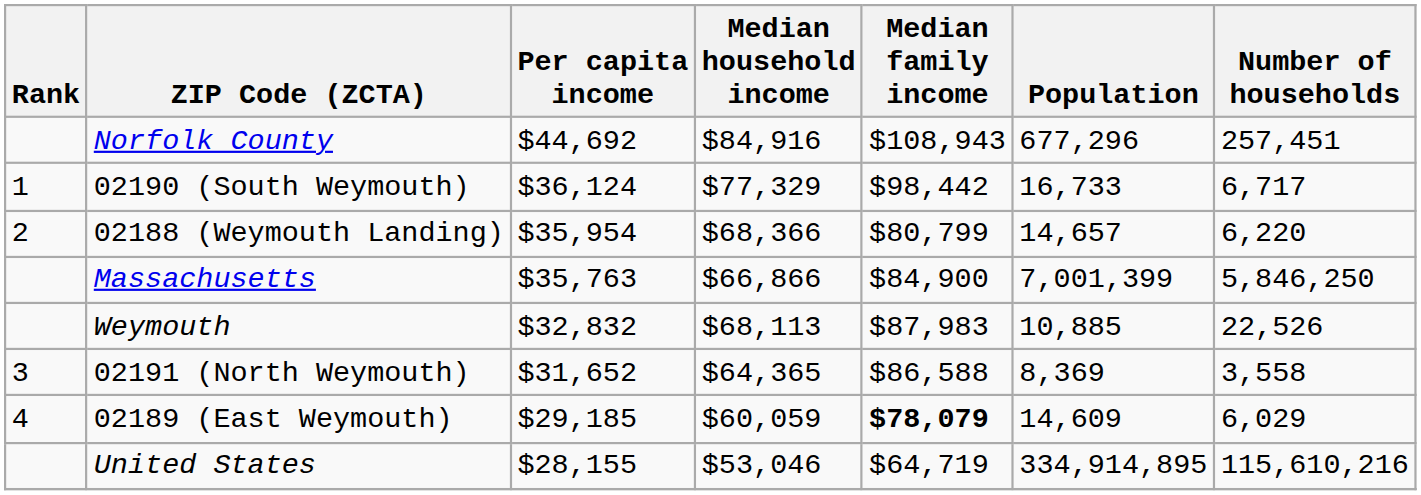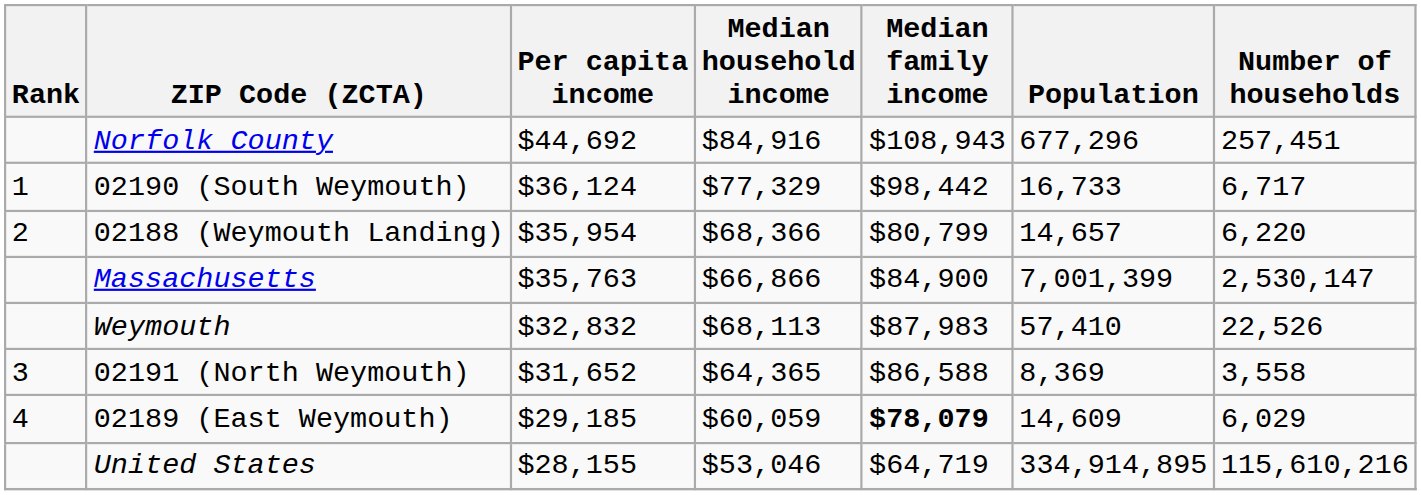 <table class="wikitable sortable">
 <tr valign=bottom>
 <th>Rank</th>
 <th>ZIP Code (ZCTA)</th>
 <th>Per capita<br>income</th>
 <th>Median<br>household<br>income</th>
 <th>Median<br>family<br>income</th>
 <th>Population</th>
 <th>Number of<br>households</th>
 </tr>
 <tr>
 <td></td>
 <td><em><a href='#'>Norfolk County</a></em></td>
 <td>$44,692</td>
 <td>$84,916</td>
 <td>$108,943</td>
 <td>677,296</td>
 <td>257,451</td>
 </tr>
 <tr>
 <td>1</td>
 <td>02190 (South Weymouth)</td>
 <td>$36,124</td>
 <td>$77,329</td>
 <td>$98,442</td>
 <td>16,733</td>
 <td>6,717</td>
 </tr>
 <tr>
 <td>2</td>
 <td>02188 (Weymouth Landing)</td>
 <td>$35,954</td>
 <td>$68,366</td>
 <td>$80,799</td>
 <td>14,657</td>
 <td>6,220</td>
 </tr>
 <tr>
 <td></td>
 <td><em><a href='#'>Massachusetts</a></em></td>
 <td>$35,763</td>
 <td>$66,866</td>
 <td>$84,900</td>
 <td>7,001,399</td>
-<td>5,846,250</td>
+<td>2,530,147</td>
 </tr>
 <tr>
 <td></td>
 <td><em>Weymouth</em></td>
 <td>$32,832</td>
 <td>$68,113</td>
 <td>$87,983</td>
-<td>10,885</td>
+<td>57,410</td>
 <td>22,526</td>
 </tr>
 <tr>
 <td>3</td>
 <td>02191 (North Weymouth)</td>
 <td>$31,652</td>
 <td>$64,365</td>
 <td>$86,588</td>
 <td>8,369</td>
 <td>3,558</td>
 </tr>
 <tr>
 <td>4</td>
 <td>02189 (East Weymouth)</td>
 <td>$29,185</td>
 <td>$60,059</td>
 <td><strong>$78,079</strong></td>
 <td>14,609</td>
 <td>6,029</td>
 </tr>
 <tr>
 <td></td>
 <td><em>United States</em></td>
 <td>$28,155</td>
 <td>$53,046</td>
 <td>$64,719</td>
 <td>334,914,895</td>
 <td>115,610,216</td>
 </tr>
 <tr>
 </tr>
 </table>
